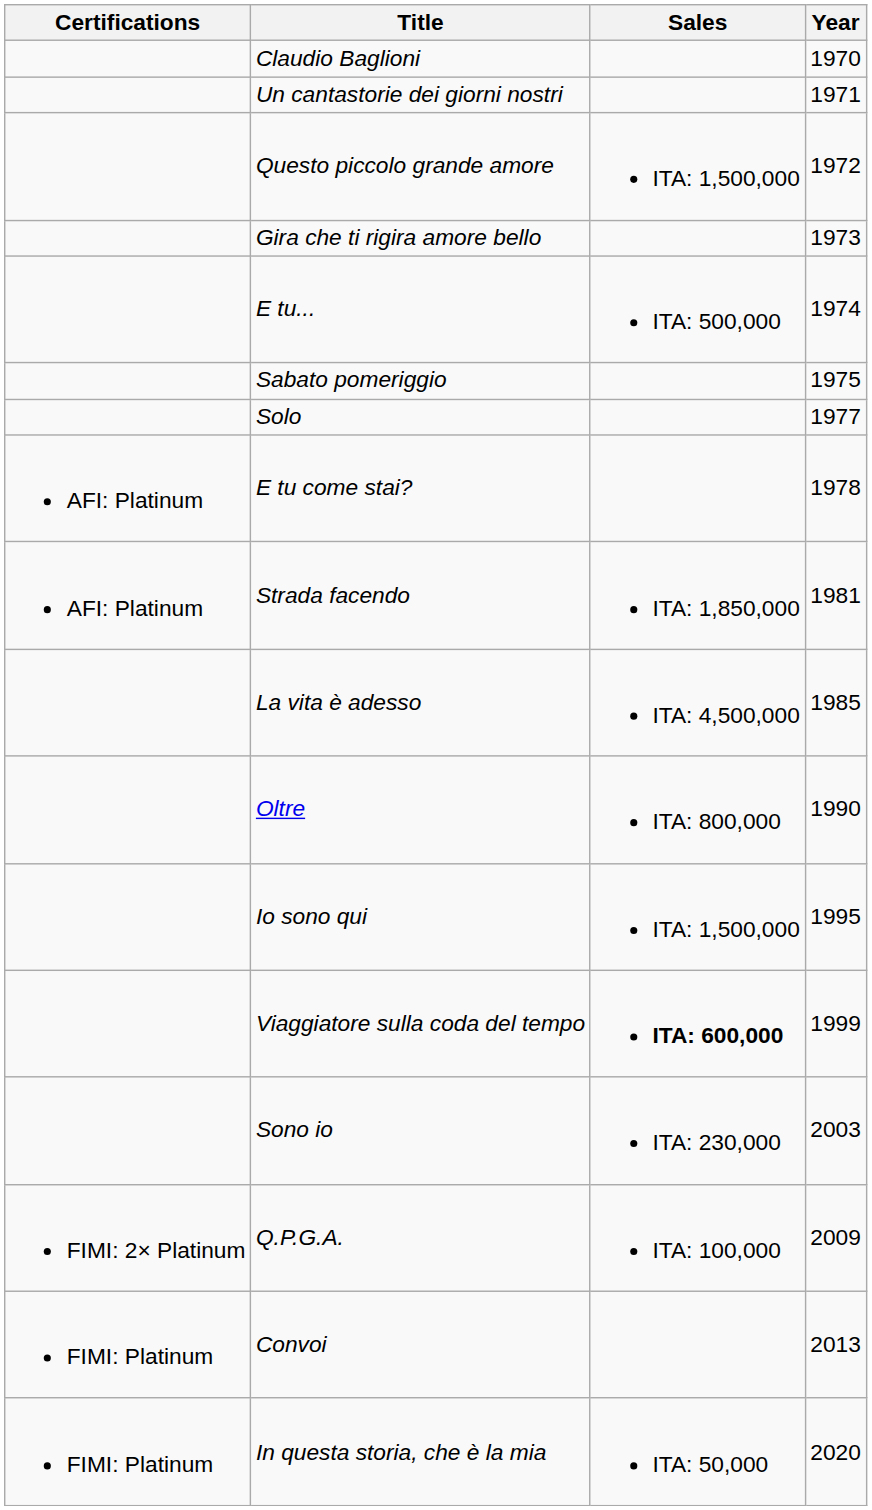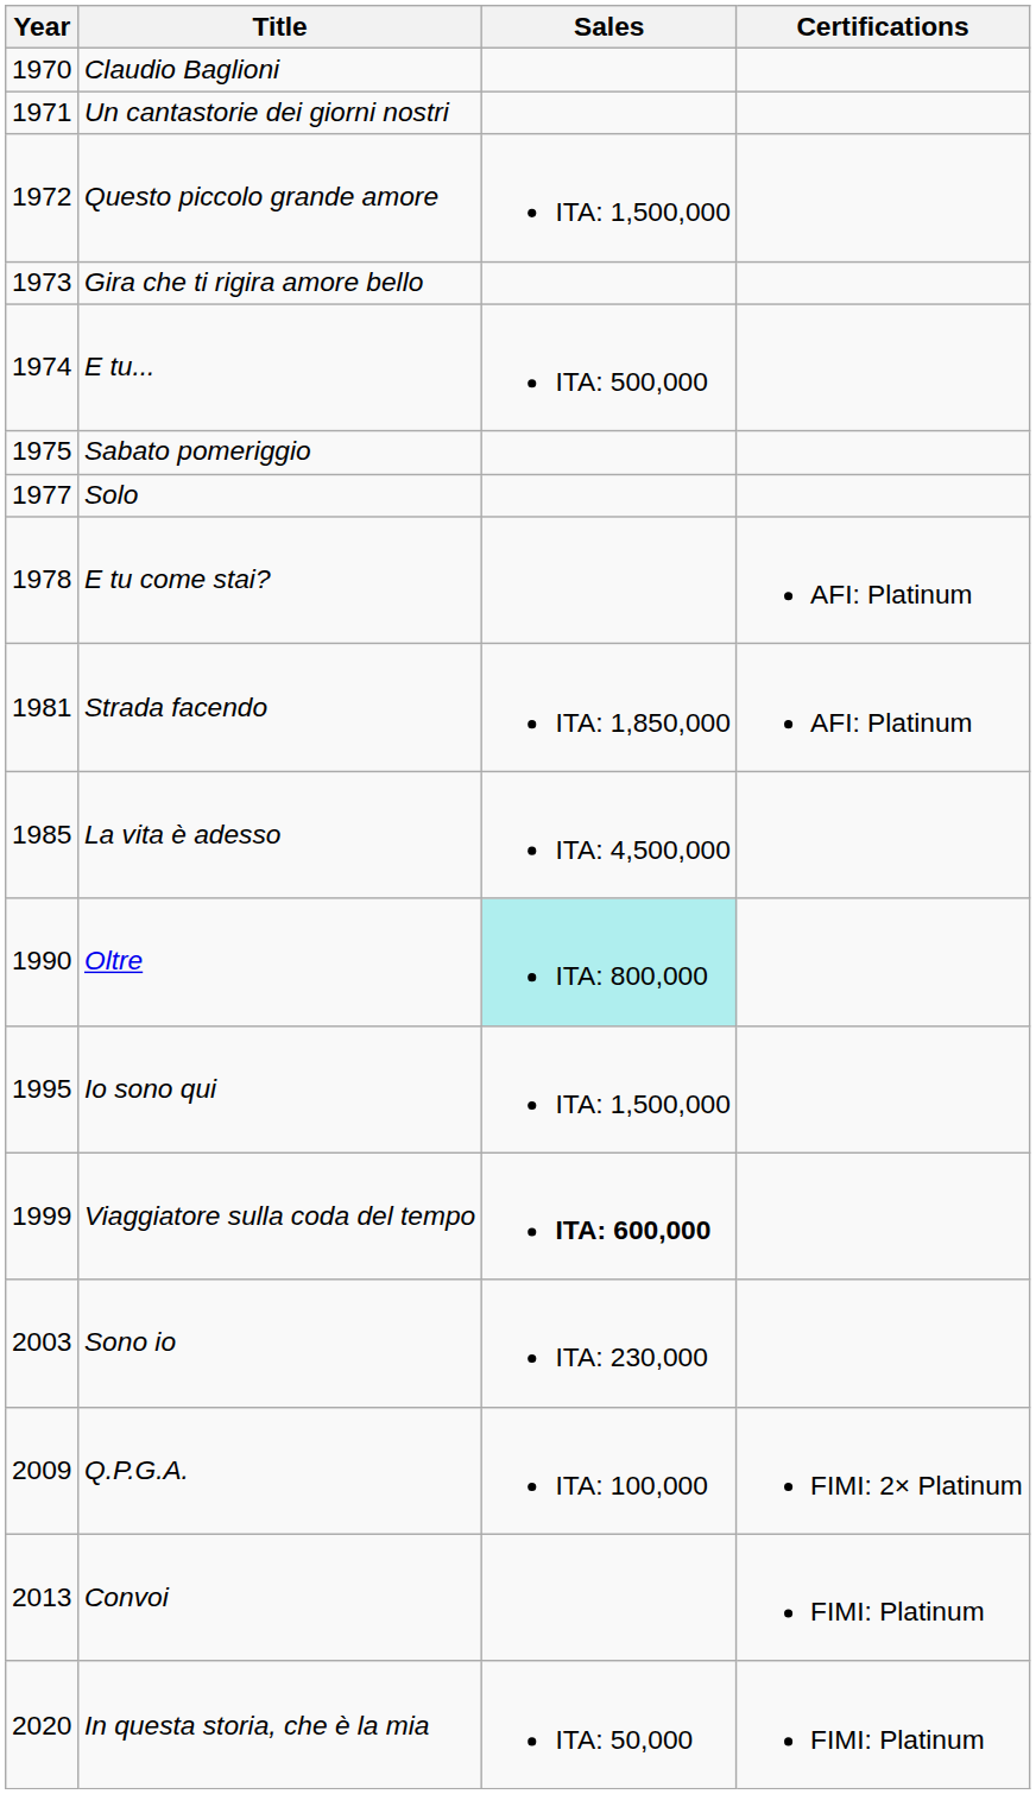 <table class="wikitable">
 <tr>
-<th>Certifications</th>
+<th>Year</th>
 <th>Title</th>
 <th>Sales</th>
-<th>Year</th>
+<th>Certifications</th>
 </tr>
 <tr>
-<td></td>
+<td>1970</td>
 <td><em>Claudio Baglioni</em></td>
 <td></td>
-<td>1970</td>
+<td></td>
 </tr>
 <tr>
-<td></td>
+<td>1971</td>
 <td><em>Un cantastorie dei giorni nostri</em></td>
 <td></td>
-<td>1971</td>
+<td></td>
 </tr>
 <tr>
-<td></td>
+<td>1972</td>
 <td><em>Questo piccolo grande amore</em></td>
 <td><br><ul><li>ITA: 1,500,000</li></ul></td>
-<td>1972</td>
+<td></td>
 </tr>
 <tr>
-<td></td>
+<td>1973</td>
 <td><em>Gira che ti rigira amore bello</em></td>
 <td></td>
-<td>1973</td>
+<td></td>
 </tr>
 <tr>
-<td></td>
+<td>1974</td>
 <td><em>E tu...</em></td>
 <td><br><ul><li>ITA: 500,000</li></ul></td>
-<td>1974</td>
+<td></td>
 </tr>
 <tr>
-<td></td>
+<td>1975</td>
 <td><em>Sabato pomeriggio</em></td>
 <td></td>
-<td>1975</td>
+<td></td>
 </tr>
 <tr>
-<td></td>
+<td>1977</td>
 <td><em>Solo</em></td>
 <td></td>
-<td>1977</td>
+<td></td>
 </tr>
 <tr>
-<td><br><ul><li>AFI: Platinum</li></ul></td>
+<td>1978</td>
 <td><em>E tu come stai?</em></td>
 <td></td>
-<td>1978</td>
+<td><br><ul><li>AFI: Platinum</li></ul></td>
 </tr>
 <tr>
-<td><br><ul><li>AFI: Platinum</li></ul></td>
+<td>1981</td>
 <td><em>Strada facendo</em></td>
 <td><br><ul><li>ITA: 1,850,000</li></ul></td>
-<td>1981</td>
+<td><br><ul><li>AFI: Platinum</li></ul></td>
 </tr>
 <tr>
-<td></td>
+<td>1985</td>
 <td><em>La vita è adesso</em></td>
 <td><br><ul><li>ITA: 4,500,000</li></ul></td>
-<td>1985</td>
+<td></td>
 </tr>
 <tr>
+<td>1990</td>
+<td><em><a href='#'>Oltre</a></em></td>
+<td style="background: paleturquoise;"><br><ul><li>ITA: 800,000</li></ul></td>
 <td></td>
-<td><em><a href='#'>Oltre</a></em></td>
-<td><br><ul><li>ITA: 800,000</li></ul></td>
-<td>1990</td>
 </tr>
 <tr>
-<td></td>
+<td>1995</td>
 <td><em>Io sono qui</em></td>
 <td><br><ul><li>ITA: 1,500,000</li></ul></td>
-<td>1995</td>
+<td></td>
 </tr>
 <tr>
-<td></td>
+<td>1999</td>
 <td><em>Viaggiatore sulla coda del tempo</em></td>
 <td><strong><br><ul><li>ITA: 600,000</li></ul></strong></td>
-<td>1999</td>
+<td></td>
 </tr>
 <tr>
-<td></td>
+<td>2003</td>
 <td><em>Sono io</em></td>
 <td><br><ul><li>ITA: 230,000</li></ul></td>
-<td>2003</td>
+<td></td>
 </tr>
 <tr>
-<td><br><ul><li>FIMI: 2× Platinum</li></ul></td>
+<td>2009</td>
 <td><em>Q.P.G.A.</em></td>
 <td><br><ul><li>ITA: 100,000</li></ul></td>
-<td>2009</td>
+<td><br><ul><li>FIMI: 2× Platinum</li></ul></td>
 </tr>
 <tr>
-<td><br><ul><li>FIMI: Platinum</li></ul></td>
+<td>2013</td>
 <td><em>Convoi</em></td>
 <td></td>
-<td>2013</td>
+<td><br><ul><li>FIMI: Platinum</li></ul></td>
 </tr>
 <tr>
-<td><br><ul><li>FIMI: Platinum</li></ul></td>
+<td>2020</td>
 <td><em>In questa storia, che è la mia</em></td>
 <td><br><ul><li>ITA: 50,000</li></ul></td>
-<td>2020</td>
+<td><br><ul><li>FIMI: Platinum</li></ul></td>
 </tr>
 </table>
